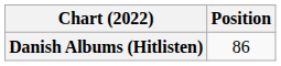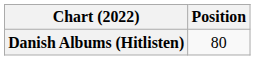 <table class="wikitable plainrowheaders" style="text-align:center">
 <tr>
 <th scope="col">Chart (2022)</th>
 <th scope="col">Position</th>
 </tr>
 <tr>
 <th scope="row">Danish Albums (Hitlisten)</th>
-<td>86</td>
+<td>80</td>
 </tr>
 </table>
